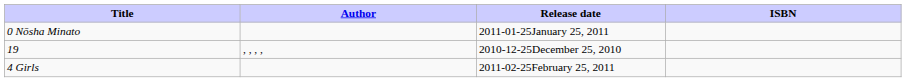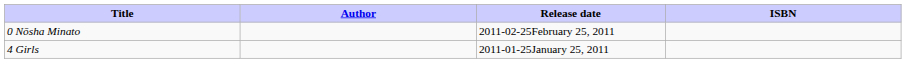 <table class="wikitable" style="width: 100%;">
 <tr>
 <th width=25% style="background:#ccf;">Title</th>
 <th width=25% style="background:#ccf;"><a href='#'>Author</a></th>
 <th width=20% style="background:#ccf;">Release date</th>
 <th width=25% style="background:#ccf;">ISBN</th>
 </tr>
 <tr>
 <td><em>0 Nōsha Minato</em></td>
 <td></td>
-<td><span>2011-01-25</span>January 25, 2011</td>
-<td></td>
-</tr>
-<tr>
-<td><em>19</em></td>
-<td>, , , , </td>
-<td><span>2010-12-25</span>December 25, 2010</td>
+<td><span>2011-02-25</span>February 25, 2011</td>
 <td></td>
 </tr>
 <tr>
 <td><em>4 Girls</em></td>
 <td></td>
-<td><span>2011-02-25</span>February 25, 2011</td>
+<td><span>2011-01-25</span>January 25, 2011</td>
 <td></td>
 </tr>
 </table>
